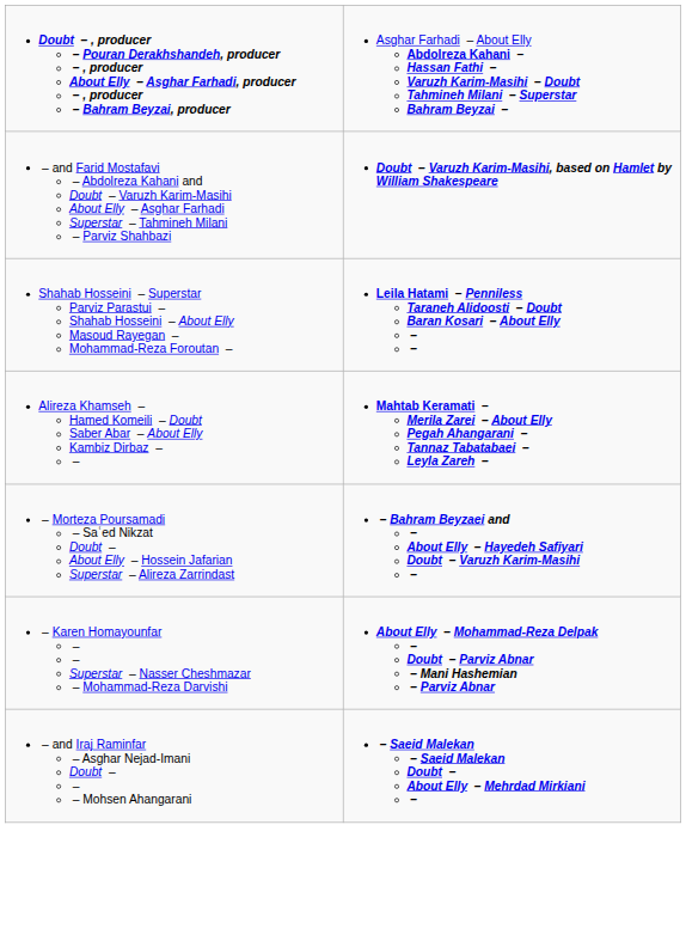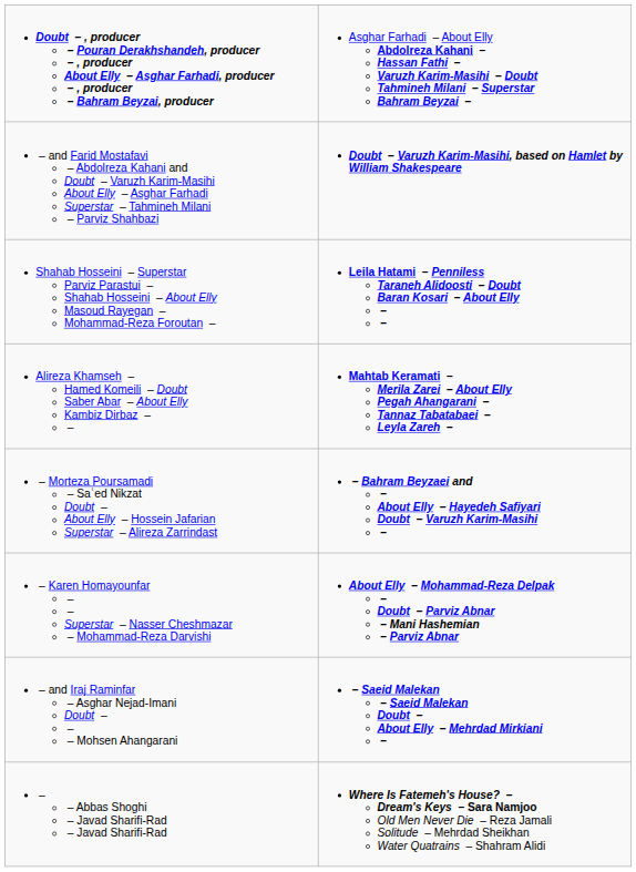 <table class=wikitable width="100%">
 <tr>
 <td valign="top" width="50%"><br><ul><li><strong><em><a href='#'>Doubt</a><em>  – , producer<strong><ul><li></em><em>  – <a href='#'>Pouran Derakhshandeh</a>, producer</li><li></em><em>  – , producer</li><li></em><a href='#'>About Elly</a><em>  – <a href='#'>Asghar Farhadi</a>, producer</li><li></em><em>  – , producer</li><li></em><em>  – <a href='#'>Bahram Beyzai</a>, producer</li></ul></li></ul></td>
 <td valign="top" width="50%"><br><ul><li></strong><a href='#'>Asghar Farhadi</a>  – </em><a href='#'>About Elly</a></em></strong><ul><li><strong><a href='#'>Abdolreza Kahani</a>  – <em><strong><em></li><li><a href='#'>Hassan Fathi</a>  – </em><em></li><li><a href='#'>Varuzh Karim-Masihi</a>  – </em><a href='#'>Doubt</a><em></li><li><a href='#'>Tahmineh Milani</a>  – </em><a href='#'>Superstar</a><em></li><li><a href='#'>Bahram Beyzai</a>  – </em><em></li></ul></li></ul></td>
 </tr>
 <tr>
 <td valign="top" width="50%"><br><ul><li></em></strong></em>  –  and <a href='#'>Farid Mostafavi</a></strong><ul><li><em></em>  – <a href='#'>Abdolreza Kahani</a> and </li><li><em><a href='#'>Doubt</a></em>  – <a href='#'>Varuzh Karim-Masihi</a></li><li><em><a href='#'>About Elly</a></em>  – <a href='#'>Asghar Farhadi</a></li><li><em><a href='#'>Superstar</a></em>  – <a href='#'>Tahmineh Milani</a></li><li><em></em>  – <a href='#'>Parviz Shahbazi</a></li></ul></li></ul></td>
 <td valign="top" width="50%"><br><ul><li><strong><em><a href='#'>Doubt</a><em>  – <a href='#'>Varuzh Karim-Masihi</a>, based on </em><a href='#'>Hamlet</a><em> by <a href='#'>William Shakespeare</a><strong></li></ul></td>
 </tr>
 <tr>
 <td valign="top" width="50%"><br><ul><li></strong><a href='#'>Shahab Hosseini</a>  – </em><a href='#'>Superstar</a></em></strong><ul><li><a href='#'>Parviz Parastui</a>  – <em></em></li><li><a href='#'>Shahab Hosseini</a>  – <em><a href='#'>About Elly</a></em></li><li><a href='#'>Masoud Rayegan</a>  – <em></em></li><li><a href='#'>Mohammad-Reza Foroutan</a>  – <em></em></li></ul></li></ul></td>
 <td valign="top" width="50%"><br><ul><li><strong><a href='#'>Leila Hatami</a>  – <em><a href='#'>Penniless</a><strong><em><ul><li><a href='#'>Taraneh Alidoosti</a>  – </em><a href='#'>Doubt</a><em></li><li><a href='#'>Baran Kosari</a>  – </em><a href='#'>About Elly</a><em></li><li>  – </em><em></li><li>  – </em><em></li></ul></li></ul></td>
 </tr>
 <tr>
 <td valign="top" width="50%"><br><ul><li></strong><a href='#'>Alireza Khamseh</a>  – </em></em></strong><ul><li><a href='#'>Hamed Komeili</a>  – <em><a href='#'>Doubt</a></em></li><li><a href='#'>Saber Abar</a>  – <em><a href='#'>About Elly</a></em></li><li><a href='#'>Kambiz Dirbaz</a>  – <em></em></li><li>  – <em></em></li></ul></li></ul></td>
 <td valign="top" width="50%"><br><ul><li><strong><a href='#'>Mahtab Keramati</a>  – <em><strong><em><ul><li><a href='#'>Merila Zarei</a>  – </em><a href='#'>About Elly</a><em></li><li><a href='#'>Pegah Ahangarani</a>  – </em><em></li><li><a href='#'>Tannaz Tabatabaei</a>  – </em><em></li><li><a href='#'>Leyla Zareh</a>  – </em><em></li></ul></li></ul></td>
 </tr>
 <tr>
 <td valign="top" width="50%"><br><ul><li></em></strong></em>  – <a href='#'>Morteza Poursamadi</a></strong><ul><li><em></em>  – Saʿed Nikzat</li><li><em><a href='#'>Doubt</a></em>  – </li><li><em><a href='#'>About Elly</a></em>  – <a href='#'>Hossein Jafarian</a></li><li><em><a href='#'>Superstar</a></em>  – <a href='#'>Alireza Zarrindast</a></li></ul></li></ul></td>
 <td valign="top" width="50%"><br><ul><li><strong><em><em>  – <a href='#'>Bahram Beyzaei</a> and <strong><ul><li></em><em>  – </li><li></em><a href='#'>About Elly</a><em>  – <a href='#'>Hayedeh Safiyari</a></li><li></em><a href='#'>Doubt</a><em>  – <a href='#'>Varuzh Karim-Masihi</a></li><li></em><em>  – </li></ul></li></ul></td>
 </tr>
 <tr>
 <td valign="top" width="50%"><br><ul><li></em></strong></em>  – <a href='#'>Karen Homayounfar</a></strong><ul><li><em></em>  – </li><li><em></em>  – </li><li><em><a href='#'>Superstar</a></em>  – <a href='#'>Nasser Cheshmazar</a></li><li><em></em>  – <a href='#'>Mohammad-Reza Darvishi</a></li></ul></li></ul></td>
 <td valign="top" width="50%"><br><ul><li><strong><em><a href='#'>About Elly</a><em>  – <s></s> <a href='#'>Mohammad-Reza Delpak</a><strong><ul><li></em><em>  – </li><li></em><a href='#'>Doubt</a><em>  – <a href='#'>Parviz Abnar</a></li><li></em><em>  – Mani Hashemian</li><li></em><em>  – <a href='#'>Parviz Abnar</a></li></ul></li></ul></td>
 </tr>
 <tr>
 <td valign="top" width="50%"><br><ul><li></em></strong></em>  –  and <a href='#'>Iraj Raminfar</a></strong><ul><li><em></em>  – Asghar Nejad-Imani</li><li><em><a href='#'>Doubt</a></em>  – </li><li><em></em>  – </li><li><em></em>  – Mohsen Ahangarani</li></ul></li></ul></td>
 <td valign="top" width="50%"><br><ul><li><strong><em><em>  – <a href='#'>Saeid Malekan</a><strong><ul><li></em><em>  – <a href='#'>Saeid Malekan</a></li><li></em><a href='#'>Doubt</a><em>  – </li><li></em><a href='#'>About Elly</a><em>  – <a href='#'>Mehrdad Mirkiani</a></li><li></em><em>  – </li></ul></li></ul></td>
 </tr>
+<tr>
+<td valign="top" width="50%"><br><ul><li></em></strong></em>  – </strong><ul><li><em></em>  – Abbas Shoghi</li><li><em></em>  – Javad Sharifi-Rad</li><li><em></em>  – Javad Sharifi-Rad</li></ul></li></ul></td>
+<td valign="top" width="50%"><br><ul><li><strong><em>Where Is Fatemeh's House?<em>  – <strong><ul><li></em></strong>Dream's Keys</em>  – Sara Namjoo</strong></li><li><em>Old Men Never Die</em>  – Reza Jamali</li><li><em>Solitude</em>  – Mehrdad Sheikhan</li><li><em>Water Quatrains</em>  – Shahram Alidi</li></ul></li></ul></td>
+</tr>
 </table>
